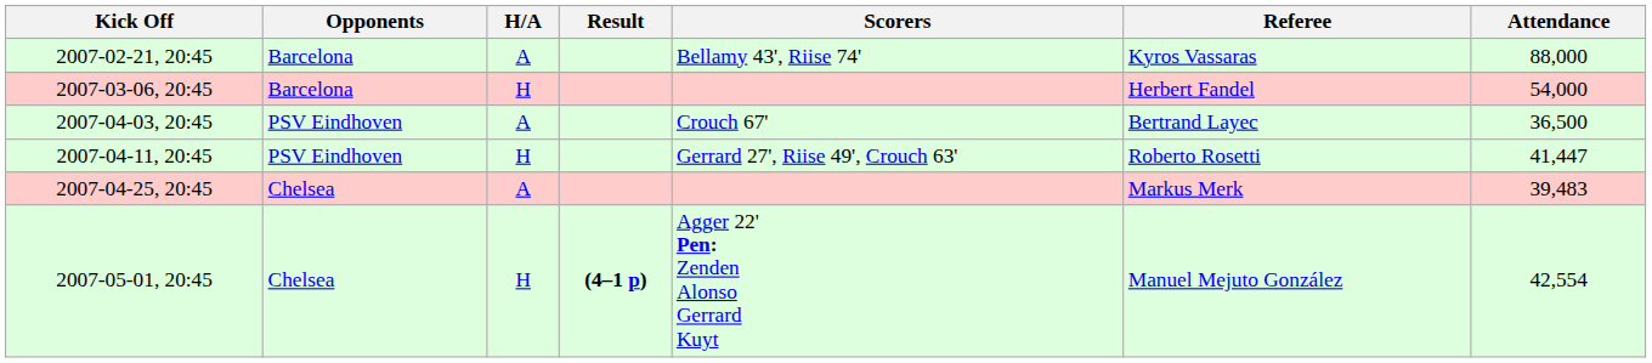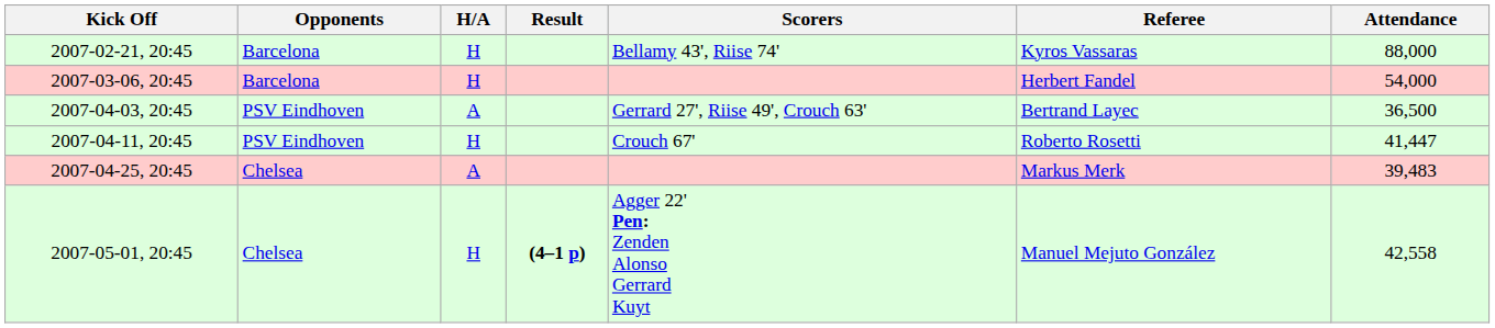 <table class="wikitable" style="width:99%;">
 <tr style="background:#f0f6ff;">
 <th>Kick Off</th>
 <th>Opponents</th>
 <th>H/A</th>
 <th>Result</th>
 <th>Scorers</th>
 <th>Referee</th>
 <th>Attendance</th>
 </tr>
 <tr style="background:#dfd;">
 <td align=center>2007-02-21, 20:45</td>
 <td> <a href='#'>Barcelona</a></td>
-<td align=center><a href='#'>A</a></td>
+<td align=center><a href='#'>H</a></td>
 <td align=center></td>
 <td><a href='#'>Bellamy</a> 43', <a href='#'>Riise</a> 74'</td>
 <td> <a href='#'>Kyros Vassaras</a></td>
 <td align=center>88,000</td>
 </tr>
 <tr style="background:#fcc;">
 <td align=center>2007-03-06, 20:45</td>
 <td> <a href='#'>Barcelona</a></td>
 <td align=center><a href='#'>H</a></td>
 <td align=center></td>
 <td></td>
 <td> <a href='#'>Herbert Fandel</a></td>
 <td align=center>54,000</td>
 </tr>
 <tr style="background:#dfd;">
 <td align=center>2007-04-03, 20:45</td>
 <td> <a href='#'>PSV Eindhoven</a></td>
 <td align=center><a href='#'>A</a></td>
 <td align=center></td>
-<td><a href='#'>Crouch</a> 67'</td>
+<td><a href='#'>Gerrard</a> 27', <a href='#'>Riise</a> 49', <a href='#'>Crouch</a> 63'</td>
 <td> <a href='#'>Bertrand Layec</a></td>
 <td align=center>36,500</td>
 </tr>
 <tr style="background:#dfd;">
 <td align=center>2007-04-11, 20:45</td>
 <td> <a href='#'>PSV Eindhoven</a></td>
 <td align=center><a href='#'>H</a></td>
 <td align=center></td>
-<td><a href='#'>Gerrard</a> 27', <a href='#'>Riise</a> 49', <a href='#'>Crouch</a> 63'</td>
+<td><a href='#'>Crouch</a> 67'</td>
 <td> <a href='#'>Roberto Rosetti</a></td>
 <td align=center>41,447</td>
 </tr>
 <tr style="background:#fcc;">
 <td align=center>2007-04-25, 20:45</td>
 <td> <a href='#'>Chelsea</a></td>
 <td align=center><a href='#'>A</a></td>
 <td align=center></td>
 <td></td>
 <td> <a href='#'>Markus Merk</a></td>
 <td align=center>39,483</td>
 </tr>
 <tr style="background:#dfd;">
 <td align=center>2007-05-01, 20:45</td>
 <td> <a href='#'>Chelsea</a></td>
 <td align=center><a href='#'>H</a></td>
 <td align=center><strong> (4–1 <a href='#'>p</a>)</strong></td>
 <td><a href='#'>Agger</a> 22'<br><strong><a href='#'>Pen</a>:</strong><br><a href='#'>Zenden</a> <br><a href='#'>Alonso</a> <br><a href='#'>Gerrard</a> <br><a href='#'>Kuyt</a> </td>
 <td> <a href='#'>Manuel Mejuto González</a></td>
-<td align=center>42,554</td>
+<td align=center>42,558</td>
 </tr>
 </table>
